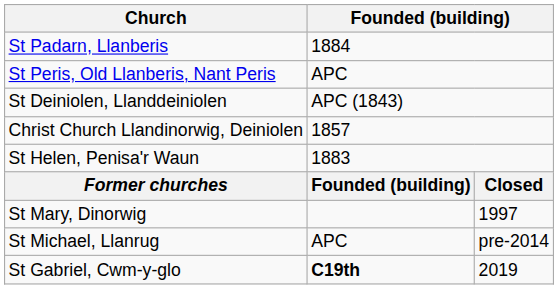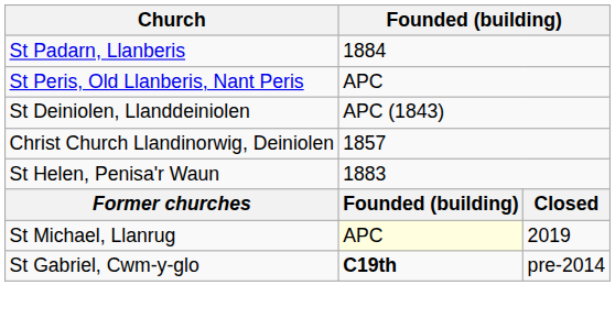 <table class="wikitable">
 <tr>
 <th>Church</th>
 <th colspan="2">Founded (building)</th>
 </tr>
 <tr>
 <td><a href='#'>St Padarn, Llanberis</a></td>
 <td colspan="2">1884</td>
 </tr>
 <tr>
 <td><a href='#'>St Peris, Old Llanberis, Nant Peris</a></td>
 <td colspan="2">APC</td>
 </tr>
 <tr>
 <td>St Deiniolen, Llanddeiniolen</td>
 <td colspan="2">APC (1843)</td>
 </tr>
 <tr>
 <td>Christ Church Llandinorwig, Deiniolen</td>
 <td colspan="2">1857</td>
 </tr>
 <tr>
 <td>St Helen, Penisa'r Waun</td>
 <td colspan="2">1883</td>
 </tr>
 <tr>
 <th><em>Former churches</em></th>
 <th>Founded (building)</th>
 <th>Closed</th>
 </tr>
 <tr>
-<td>St Mary, Dinorwig</td>
-<td></td>
-<td>1997</td>
-</tr>
-<tr>
 <td>St Michael, Llanrug</td>
-<td>APC</td>
-<td>pre-2014</td>
+<td style="background: lightyellow;">APC</td>
+<td>2019</td>
 </tr>
 <tr>
 <td>St Gabriel, Cwm-y-glo</td>
 <td><strong>C19th</strong></td>
-<td>2019</td>
+<td>pre-2014</td>
 </tr>
 </table>
